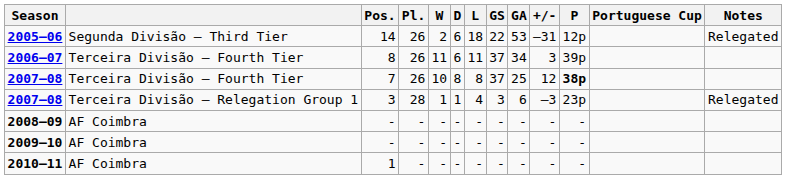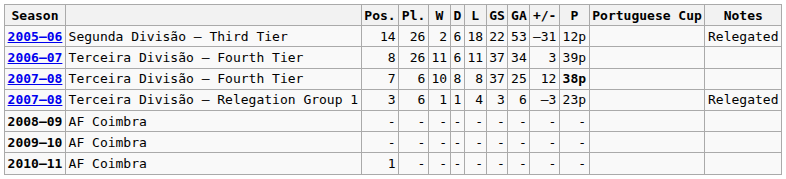 <table class="wikitable">
 <tr>
 <th>Season</th>
 <th></th>
 <th>Pos.</th>
 <th>Pl.</th>
 <th>W</th>
 <th>D</th>
 <th>L</th>
 <th>GS</th>
 <th>GA</th>
 <th>+/-</th>
 <th>P</th>
 <th>Portuguese Cup</th>
 <th>Notes</th>
 </tr>
 <tr>
 <td><strong><a href='#'>2005–06</a></strong></td>
 <td>Segunda Divisão – Third Tier</td>
 <td align=right>14</td>
 <td align=right>26</td>
 <td align=right>2</td>
 <td align=right>6</td>
 <td align=right>18</td>
 <td align=right>22</td>
 <td align=right>53</td>
 <td align=right>–31</td>
 <td align=right>12p</td>
 <td></td>
 <td>Relegated</td>
 </tr>
 <tr>
 <td><strong><a href='#'>2006–07</a></strong></td>
 <td>Terceira Divisão – Fourth Tier</td>
 <td align=right>8</td>
 <td align=right>26</td>
 <td align=right>11</td>
 <td align=right>6</td>
 <td align=right>11</td>
 <td align=right>37</td>
 <td align=right>34</td>
 <td align=right>3</td>
 <td align=right>39p</td>
 <td></td>
 <td></td>
 </tr>
 <tr>
 <td><strong><a href='#'>2007–08</a></strong></td>
 <td>Terceira Divisão – Fourth Tier</td>
 <td align=right>7</td>
-<td align=right>26</td>
+<td align=right>6</td>
 <td align=right>10</td>
 <td align=right>8</td>
 <td align=right>8</td>
 <td align=right>37</td>
 <td align=right>25</td>
 <td align=right>12</td>
 <td align=right><strong>38p</strong></td>
 <td></td>
 <td></td>
 </tr>
 <tr>
 <td><strong><a href='#'>2007–08</a></strong></td>
 <td>Terceira Divisão – Relegation Group 1</td>
 <td align=right>3</td>
-<td align=right>28</td>
+<td align=right>6</td>
 <td align=right>1</td>
 <td align=right>1</td>
 <td align=right>4</td>
 <td align=right>3</td>
 <td align=right>6</td>
 <td align=right>–3</td>
 <td align=right>23p</td>
 <td></td>
 <td>Relegated</td>
 </tr>
 <tr>
 <td><strong>2008–09</strong></td>
 <td>AF Coimbra</td>
 <td align=right>-</td>
 <td align=right>-</td>
 <td align=right>-</td>
 <td align=right>-</td>
 <td align=right>-</td>
 <td align=right>-</td>
 <td align=right>-</td>
 <td align=right>-</td>
 <td align=right>-</td>
 <td></td>
 <td></td>
 </tr>
 <tr>
 <td><strong>2009–10</strong></td>
 <td>AF Coimbra</td>
 <td align=right>-</td>
 <td align=right>-</td>
 <td align=right>-</td>
 <td align=right>-</td>
 <td align=right>-</td>
 <td align=right>-</td>
 <td align=right>-</td>
 <td align=right>-</td>
 <td align=right>-</td>
 <td></td>
 <td></td>
 </tr>
 <tr>
 <td><strong>2010–11</strong></td>
 <td>AF Coimbra</td>
 <td align=right>1</td>
 <td align=right>-</td>
 <td align=right>-</td>
 <td align=right>-</td>
 <td align=right>-</td>
 <td align=right>-</td>
 <td align=right>-</td>
 <td align=right>-</td>
 <td align=right>-</td>
 <td></td>
 <td></td>
 </tr>
 </table>
